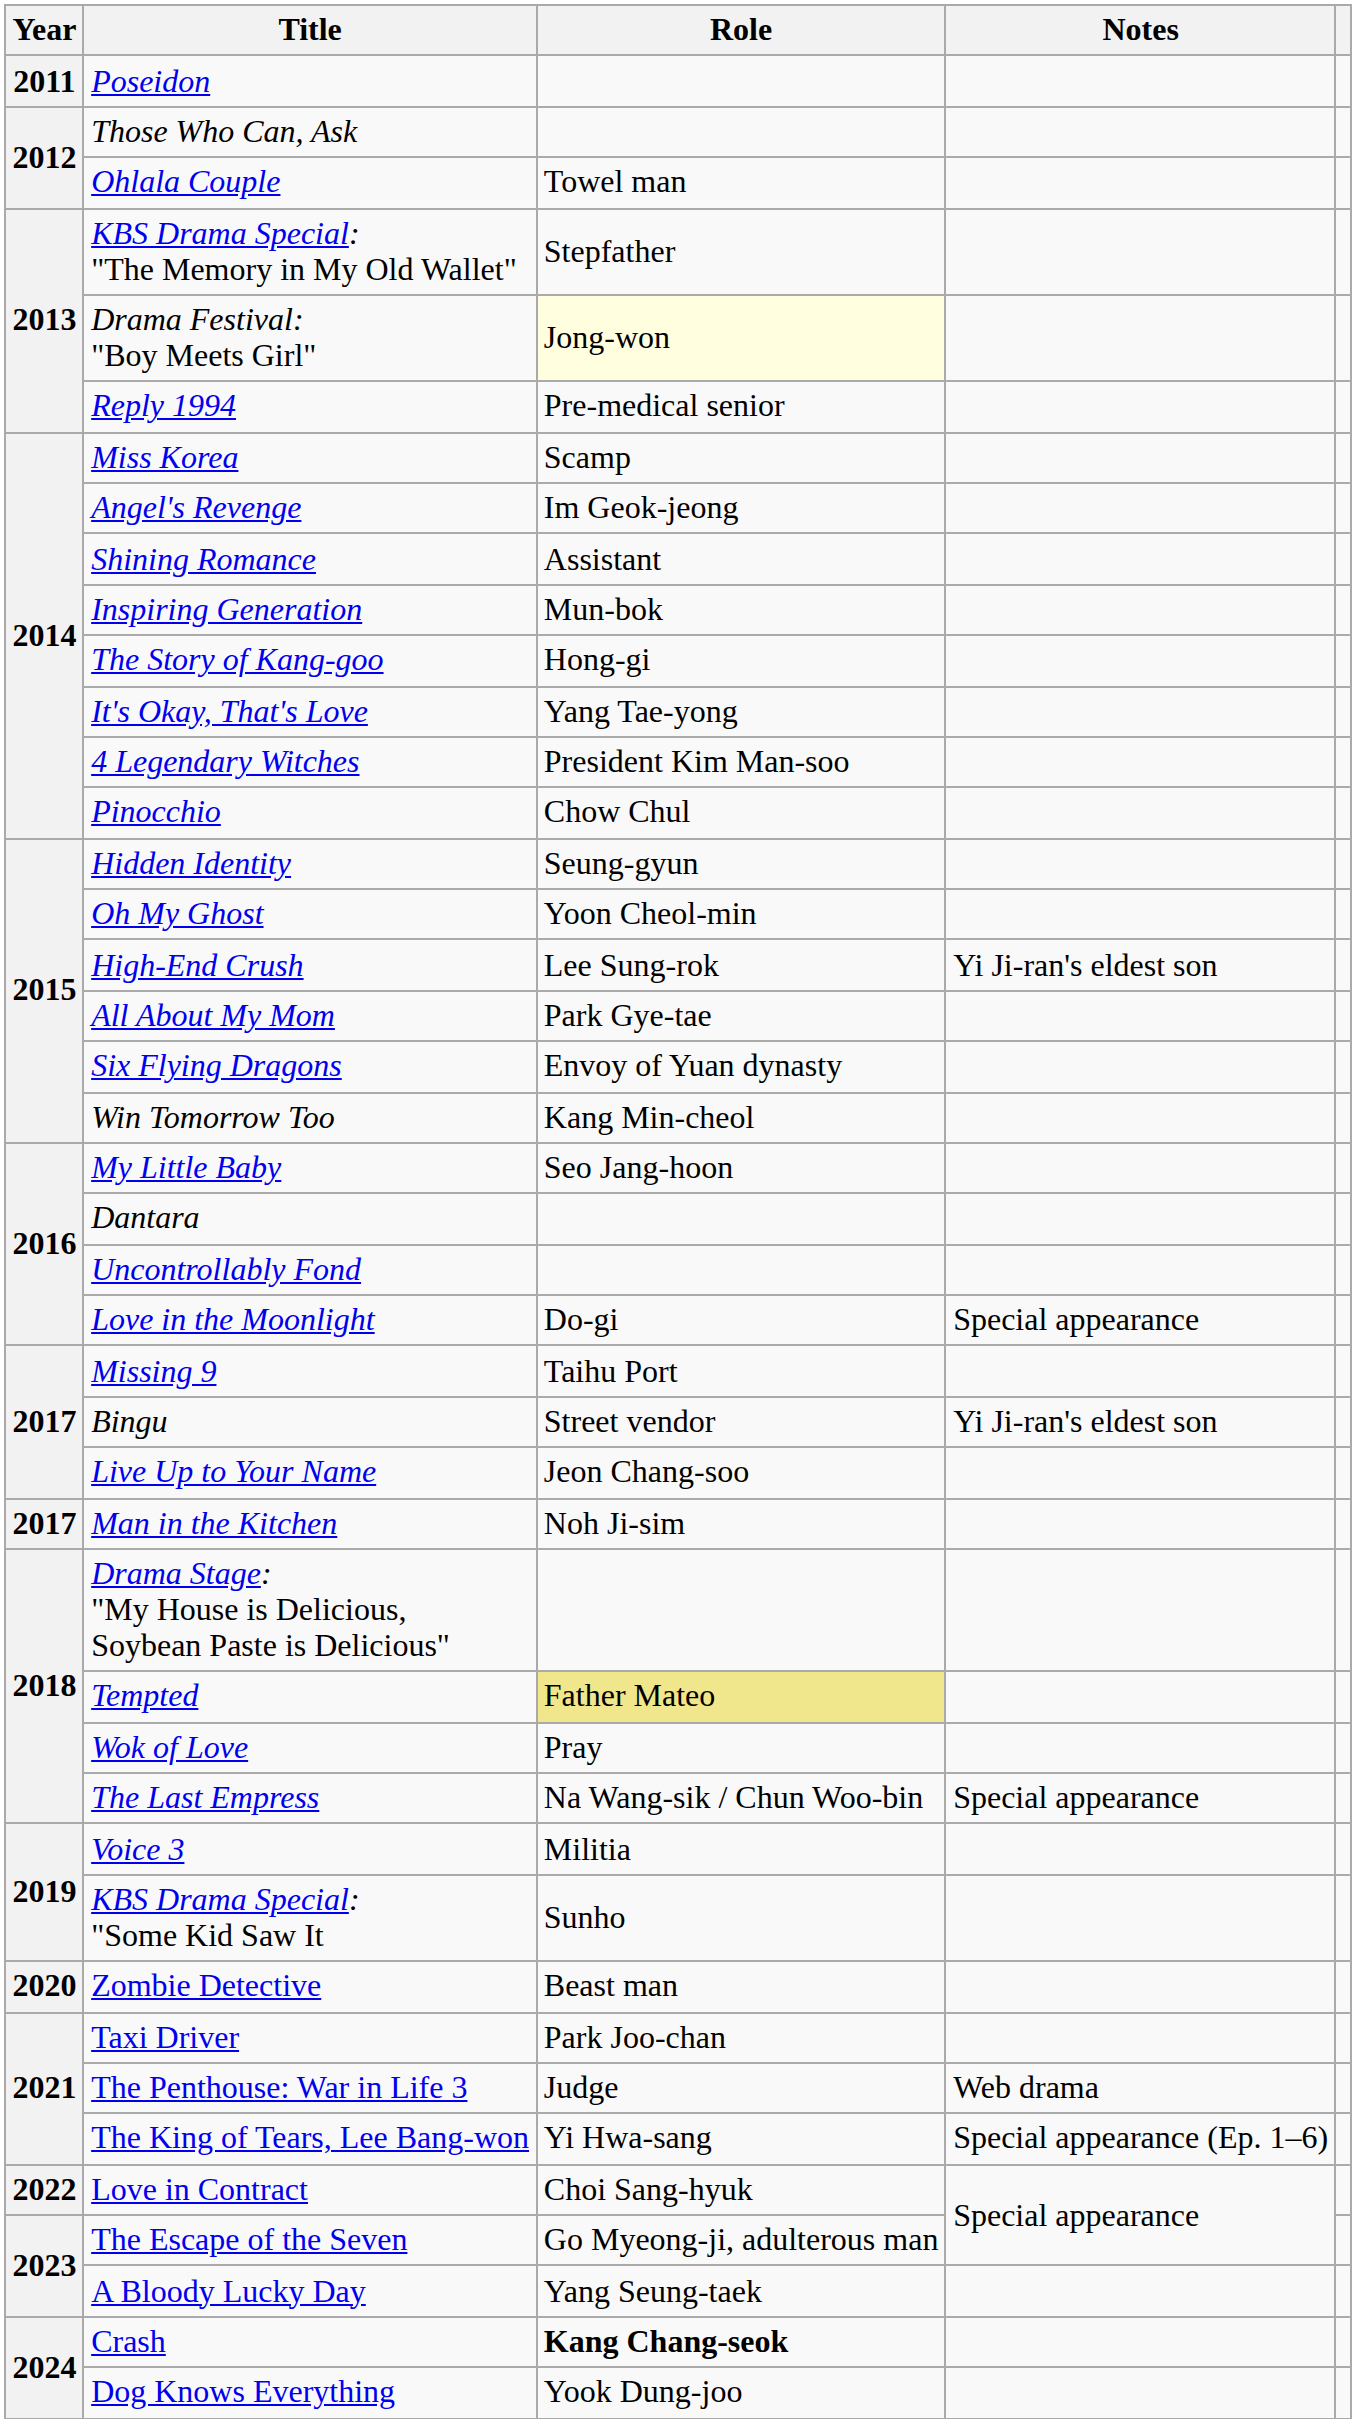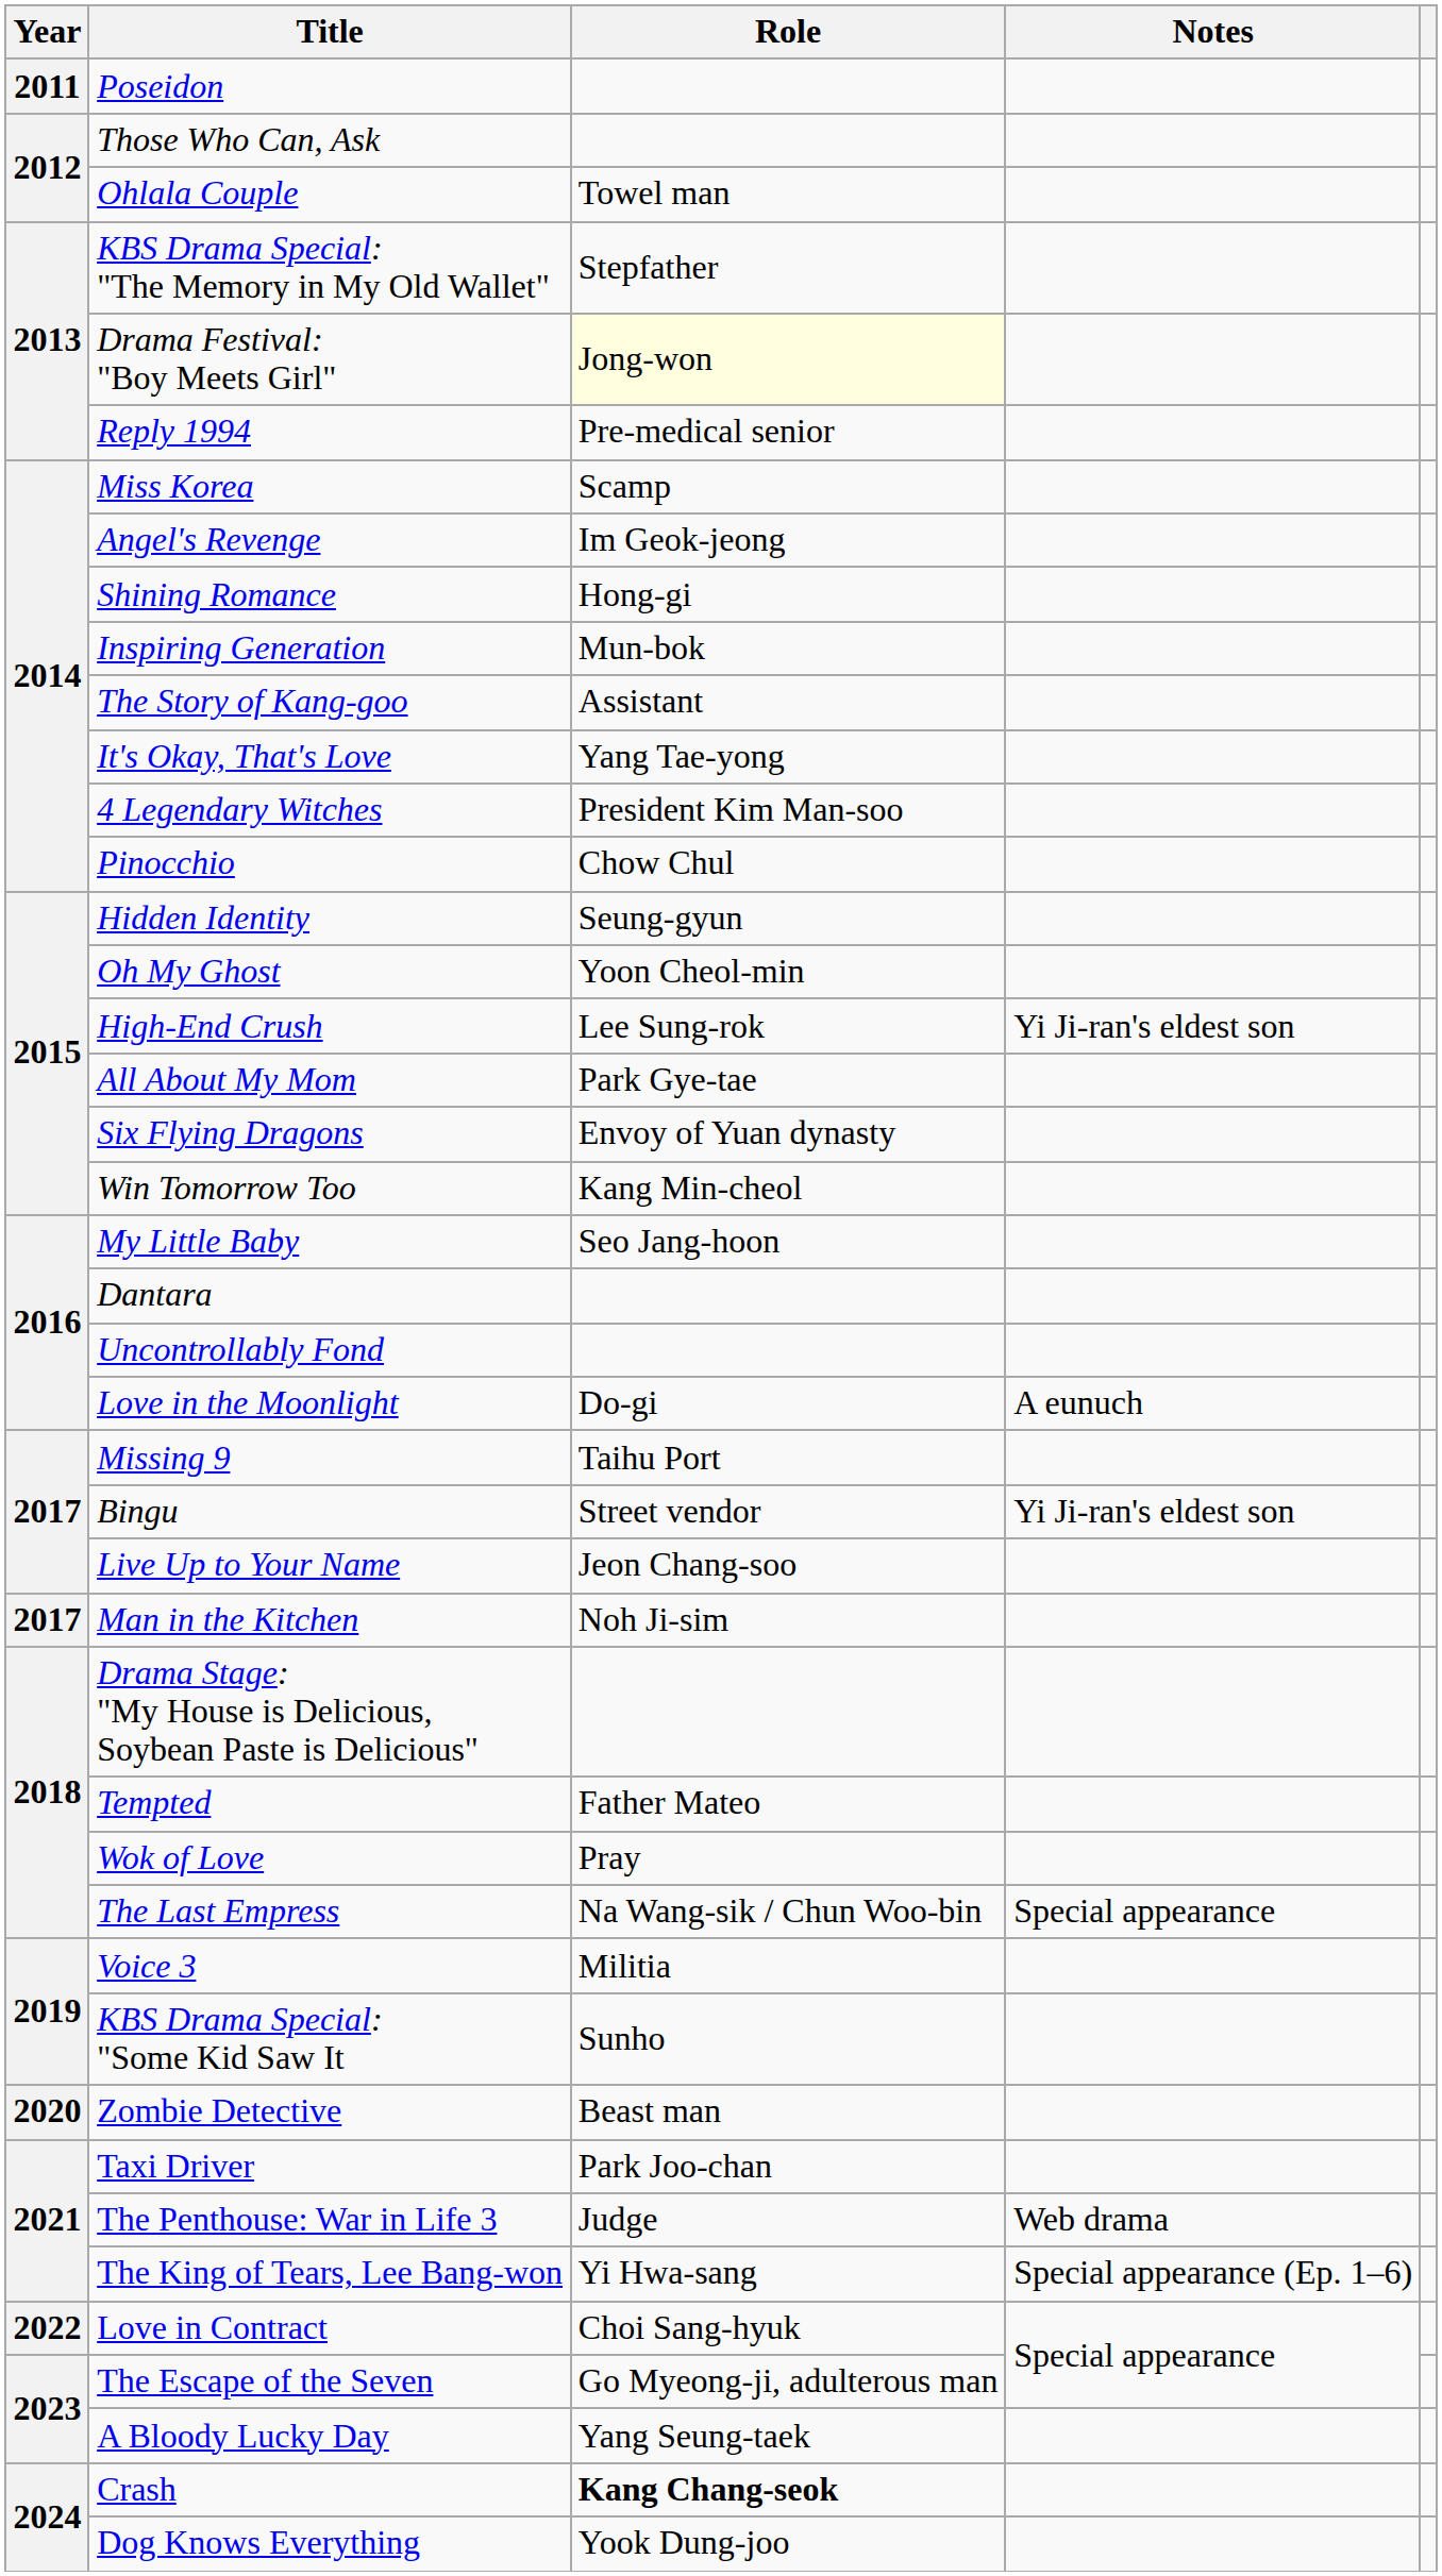 <table class="wikitable plainrowheaders sortable">
 <tr>
 <th scope="col">Year</th>
 <th scope="col">Title</th>
 <th scope="col">Role</th>
 <th scope="col">Notes</th>
 <th scope="col" class="unsortable"></th>
 </tr>
 <tr>
 <th scope="row">2011</th>
 <td><em><a href='#'>Poseidon</a></em></td>
 <td></td>
 <td></td>
 <td style="text-align:center"></td>
 </tr>
 <tr>
 <th scope="row" rowspan="2">2012</th>
 <td><em>Those Who Can, Ask</em></td>
 <td></td>
 <td></td>
 <td style="text-align:center"></td>
 </tr>
 <tr>
 <td><em><a href='#'>Ohlala Couple</a></em></td>
 <td>Towel man</td>
 <td></td>
 <td style="text-align:center"></td>
 </tr>
 <tr>
 <th scope="row" rowspan="3">2013</th>
 <td><em><a href='#'>KBS Drama Special</a>:</em> <br> "The Memory in My Old Wallet"</td>
 <td>Stepfather</td>
 <td></td>
 <td style="text-align:center"></td>
 </tr>
 <tr>
 <td><em>Drama Festival:</em> <br> "Boy Meets Girl"</td>
 <td style="background: lightyellow;">Jong-won</td>
 <td></td>
 <td style="text-align:center"></td>
 </tr>
 <tr>
 <td><em><a href='#'>Reply 1994</a></em></td>
 <td>Pre-medical senior</td>
 <td></td>
 <td style="text-align:center"></td>
 </tr>
 <tr>
 <th scope="row" rowspan="8">2014</th>
 <td><em><a href='#'>Miss Korea</a></em></td>
 <td>Scamp</td>
 <td></td>
 <td style="text-align:center"></td>
 </tr>
 <tr>
 <td><em><a href='#'>Angel's Revenge</a></em></td>
 <td>Im Geok-jeong</td>
 <td></td>
 <td style="text-align:center"></td>
 </tr>
 <tr>
 <td><em><a href='#'>Shining Romance</a></em></td>
-<td>Assistant</td>
+<td>Hong-gi</td>
 <td></td>
 <td style="text-align:center"></td>
 </tr>
 <tr>
 <td><em><a href='#'>Inspiring Generation</a></em></td>
 <td>Mun-bok</td>
 <td></td>
 <td style="text-align:center"></td>
 </tr>
 <tr>
 <td><em><a href='#'>The Story of Kang-goo</a></em></td>
-<td>Hong-gi</td>
+<td>Assistant</td>
 <td></td>
 <td style="text-align:center"></td>
 </tr>
 <tr>
 <td><em><a href='#'>It's Okay, That's Love</a></em></td>
 <td>Yang Tae-yong</td>
 <td></td>
 <td style="text-align:center"></td>
 </tr>
 <tr>
 <td><em><a href='#'>4 Legendary Witches</a></em></td>
 <td>President Kim Man-soo</td>
 <td></td>
 <td style="text-align:center"></td>
 </tr>
 <tr>
 <td><em><a href='#'>Pinocchio</a></em></td>
 <td>Chow Chul</td>
 <td></td>
 <td style="text-align:center"></td>
 </tr>
 <tr>
 <th scope="row" rowspan="6">2015</th>
 <td><em><a href='#'>Hidden Identity</a></em></td>
 <td>Seung-gyun</td>
 <td></td>
 <td style="text-align:center"></td>
 </tr>
 <tr>
 <td><em><a href='#'>Oh My Ghost</a></em></td>
 <td>Yoon Cheol-min</td>
 <td></td>
 <td style="text-align:center"></td>
 </tr>
 <tr>
 <td><em><a href='#'>High-End Crush</a></em></td>
 <td>Lee Sung-rok</td>
 <td>Yi Ji-ran's eldest son</td>
 <td style="text-align:center"></td>
 </tr>
 <tr>
 <td><em><a href='#'>All About My Mom</a></em></td>
 <td>Park Gye-tae</td>
 <td></td>
 <td style="text-align:center"></td>
 </tr>
 <tr>
 <td><em><a href='#'>Six Flying Dragons</a></em></td>
 <td>Envoy of Yuan dynasty</td>
 <td></td>
 <td style="text-align:center"></td>
 </tr>
 <tr>
 <td><em>Win Tomorrow Too</em></td>
 <td>Kang Min-cheol</td>
 <td></td>
 <td style="text-align:center"></td>
 </tr>
 <tr>
 <th scope="row" rowspan="4">2016</th>
 <td><em><a href='#'>My Little Baby</a></em></td>
 <td>Seo Jang-hoon</td>
 <td></td>
 <td style="text-align:center"></td>
 </tr>
 <tr>
 <td><em>Dantara</em></td>
 <td></td>
 <td></td>
 <td style="text-align:center"></td>
 </tr>
 <tr>
 <td><em><a href='#'>Uncontrollably Fond</a></em></td>
 <td></td>
 <td></td>
 <td style="text-align:center"></td>
 </tr>
 <tr>
 <td><em><a href='#'>Love in the Moonlight</a></em></td>
 <td>Do-gi</td>
-<td>Special appearance</td>
+<td>A eunuch</td>
 <td style="text-align:center"></td>
 </tr>
 <tr>
 <th scope="row" rowspan="3">2017</th>
 <td><em><a href='#'>Missing 9</a></em></td>
 <td>Taihu Port</td>
 <td></td>
 <td style="text-align:center"></td>
 </tr>
 <tr>
 <td><em>Bingu</em></td>
 <td>Street vendor</td>
 <td>Yi Ji-ran's eldest son</td>
 <td style="text-align:center"></td>
 </tr>
 <tr>
 <td><em><a href='#'>Live Up to Your Name</a></em></td>
 <td>Jeon Chang-soo</td>
 <td></td>
 <td style="text-align:center"></td>
 </tr>
 <tr>
 <th scope="row">2017</th>
 <td><em><a href='#'>Man in the Kitchen</a></em></td>
 <td>Noh Ji-sim</td>
 <td></td>
 <td style="text-align:center"></td>
 </tr>
 <tr>
 <th scope="row" rowspan="4">2018</th>
 <td><em><a href='#'>Drama Stage</a>:</em> <br> "My House is Delicious,<br>Soybean Paste is Delicious"</td>
 <td></td>
 <td></td>
 <td style="text-align:center"></td>
 </tr>
 <tr>
 <td><em><a href='#'>Tempted</a></em></td>
-<td style="background: khaki;">Father Mateo</td>
+<td>Father Mateo</td>
 <td></td>
 <td style="text-align:center"></td>
 </tr>
 <tr>
 <td><em><a href='#'>Wok of Love</a></em></td>
 <td>Pray</td>
 <td></td>
 <td style="text-align:center"></td>
 </tr>
 <tr>
 <td><em><a href='#'>The Last Empress</a></em></td>
 <td>Na Wang-sik / Chun Woo-bin</td>
 <td>Special appearance</td>
 <td style="text-align:center"></td>
 </tr>
 <tr>
 <th scope="row" rowspan="2">2019</th>
 <td><em><a href='#'>Voice 3</a></em></td>
 <td>Militia</td>
 <td></td>
 <td style="text-align:center"></td>
 </tr>
 <tr>
 <td><em><a href='#'>KBS Drama Special</a>:</em> <br> "Some Kid Saw It<em></td>
 <td>Sunho</td>
 <td></td>
 <td style="text-align:center"></td>
 </tr>
 <tr>
 <th scope="row">2020</th>
 <td></em><a href='#'>Zombie Detective</a><em></td>
 <td>Beast man</td>
 <td></td>
 <td style="text-align:center"></td>
 </tr>
 <tr>
 <th scope="row" rowspan="3">2021</th>
 <td></em><a href='#'>Taxi Driver</a><em></td>
 <td>Park Joo-chan</td>
 <td></td>
 <td style="text-align:center"></td>
 </tr>
 <tr>
 <td></em><a href='#'>The Penthouse: War in Life 3</a><em></td>
 <td>Judge</td>
 <td>Web drama</td>
 <td style="text-align:center"></td>
 </tr>
 <tr>
 <td></em><a href='#'>The King of Tears, Lee Bang-won</a><em></td>
 <td>Yi Hwa-sang</td>
 <td>Special appearance (Ep. 1–6)</td>
 <td style="text-align:center"></td>
 </tr>
 <tr>
 <th scope="row">2022</th>
 <td></em><a href='#'>Love in Contract</a><em></td>
 <td>Choi Sang-hyuk</td>
 <td rowspan="2">Special appearance</td>
 <td style="text-align:center"></td>
 </tr>
 <tr>
 <th scope="row" rowspan="2">2023</th>
 <td></em><a href='#'>The Escape of the Seven</a><em></td>
 <td>Go Myeong-ji, adulterous man</td>
 <td style="text-align:center"></td>
 </tr>
 <tr>
 <td></em><a href='#'>A Bloody Lucky Day</a><em></td>
 <td>Yang Seung-taek</td>
 <td></td>
 <td style="text-align:center"></td>
 </tr>
 <tr>
 <th scope="row" rowspan="2">2024</th>
 <td></em><a href='#'>Crash</a><em></td>
 <td><strong>Kang Chang-seok</strong></td>
 <td></td>
 <td style="text-align:center"></td>
 </tr>
 <tr>
 <td></em><a href='#'>Dog Knows Everything</a><em></td>
 <td>Yook Dung-joo</td>
 <td></td>
 <td style="text-align:center"></td>
 </tr>
 </table>
